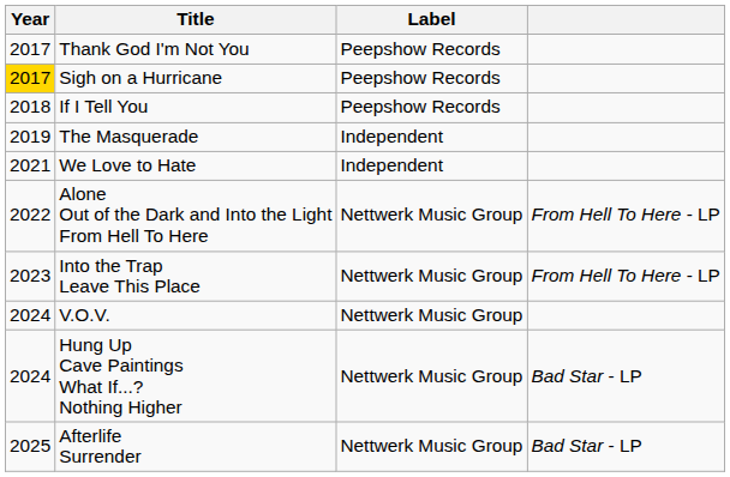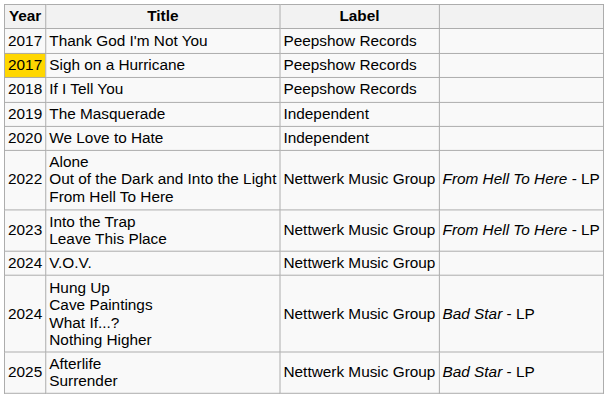 <table class="wikitable">
 <tr>
 <th>Year</th>
 <th>Title</th>
 <th>Label</th>
 <th></th>
 </tr>
 <tr>
 <td>2017</td>
 <td>Thank God I'm Not You</td>
 <td>Peepshow Records</td>
 <td></td>
 </tr>
 <tr>
 <td style="background: gold;">2017</td>
 <td>Sigh on a Hurricane</td>
 <td>Peepshow Records</td>
 <td></td>
 </tr>
 <tr>
 <td>2018</td>
 <td>If I Tell You</td>
 <td>Peepshow Records</td>
 <td></td>
 </tr>
 <tr>
 <td>2019</td>
 <td>The Masquerade</td>
 <td>Independent</td>
 <td></td>
 </tr>
 <tr>
-<td>2021</td>
+<td>2020</td>
 <td>We Love to Hate</td>
 <td>Independent</td>
 <td></td>
 </tr>
 <tr>
 <td>2022</td>
 <td>Alone<br>Out of the Dark and Into the Light<br>From Hell To Here</td>
 <td>Nettwerk Music Group</td>
 <td><em>From Hell To Here</em> - LP</td>
 </tr>
 <tr>
 <td>2023</td>
 <td>Into the Trap<br>Leave This Place</td>
 <td>Nettwerk Music Group</td>
 <td><em>From Hell To Here</em> - LP</td>
 </tr>
 <tr>
 <td>2024</td>
 <td>V.O.V.</td>
 <td>Nettwerk Music Group</td>
 <td></td>
 </tr>
 <tr>
 <td>2024</td>
 <td>Hung Up<br>Cave Paintings<br>What If...?<br>Nothing Higher</td>
 <td>Nettwerk Music Group</td>
 <td><em>Bad Star</em> - LP</td>
 </tr>
 <tr>
 <td>2025</td>
 <td>Afterlife<br>Surrender</td>
 <td>Nettwerk Music Group</td>
 <td><em>Bad Star</em> - LP</td>
 </tr>
 </table>
